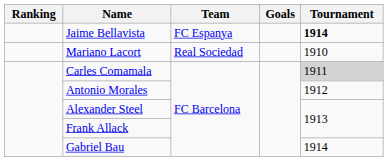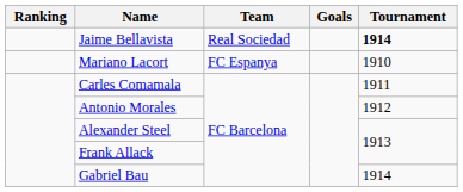 <table class="wikitable sortable" style="width:40%;">
 <tr>
 <th>Ranking</th>
 <th>Name</th>
 <th>Team</th>
 <th>Goals</th>
 <th>Tournament</th>
 </tr>
 <tr>
 <td></td>
 <td align="left"> <a href='#'>Jaime Bellavista</a></td>
-<td align="left"><a href='#'>FC Espanya</a></td>
+<td align="left"><a href='#'>Real Sociedad</a></td>
 <td></td>
 <td><strong>1914</strong></td>
 </tr>
 <tr>
 <td></td>
 <td align="left"> <a href='#'>Mariano Lacort</a></td>
-<td align="left"><a href='#'>Real Sociedad</a></td>
+<td align="left"><a href='#'>FC Espanya</a></td>
 <td></td>
 <td>1910</td>
 </tr>
 <tr>
 <td rowspan="5"></td>
 <td align="left"> <a href='#'>Carles Comamala</a></td>
 <td rowspan="5" align="left"><a href='#'>FC Barcelona</a></td>
 <td rowspan="5"></td>
-<td style="background: lightgrey;">1911</td>
+<td>1911</td>
 </tr>
 <tr>
 <td align="left"> <a href='#'>Antonio Morales</a></td>
 <td>1912</td>
 </tr>
 <tr>
 <td align="left"> <a href='#'>Alexander Steel</a></td>
 <td rowspan="2">1913</td>
 </tr>
 <tr>
 <td align="left"> <a href='#'>Frank Allack</a></td>
 </tr>
 <tr>
 <td align="left"> <a href='#'>Gabriel Bau</a></td>
 <td>1914</td>
 </tr>
 </table>
